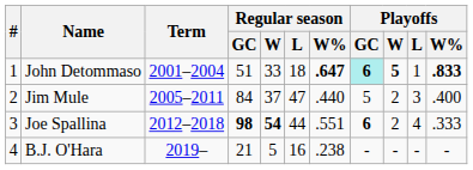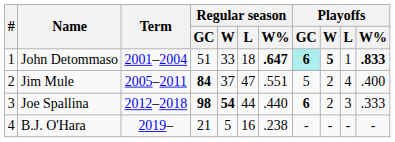 <table class="wikitable">
 <tr>
 <th rowspan="2">#</th>
 <th rowspan="2">Name</th>
 <th rowspan="2">Term</th>
 <th colspan="4">Regular season</th>
 <th colspan="4">Playoffs</th>
 </tr>
 <tr>
 <th>GC</th>
 <th>W</th>
 <th>L</th>
 <th>W%</th>
 <th>GC</th>
 <th>W</th>
 <th>L</th>
 <th>W%</th>
 </tr>
 <tr>
 <td align=center>1</td>
 <td>John Detommaso</td>
 <td align=center><a href='#'>2001</a>–<a href='#'>2004</a></td>
 <td align=center>51</td>
 <td align=center>33</td>
 <td align=center>18</td>
 <td align=center><strong>.647</strong></td>
 <td align=center style="background: paleturquoise;"><strong>6</strong></td>
 <td align=center><strong>5</strong></td>
 <td align=center>1</td>
 <td align=center><strong>.833</strong></td>
 </tr>
 <tr>
 <td align=center>2</td>
 <td>Jim Mule</td>
 <td align=center><a href='#'>2005</a>–<a href='#'>2011</a></td>
-<td align=center>84</td>
+<td align=center><strong>84</strong></td>
 <td align=center>37</td>
 <td align=center>47</td>
-<td align=center>.440</td>
+<td align=center>.551</td>
 <td align=center>5</td>
 <td align=center>2</td>
-<td align=center>3</td>
+<td align=center>4</td>
 <td align=center>.400</td>
 </tr>
 <tr>
 <td align=center>3</td>
 <td>Joe Spallina</td>
 <td align=center><a href='#'>2012</a>–<a href='#'>2018</a></td>
 <td align=center><strong>98 </strong></td>
 <td align=center><strong>54</strong></td>
 <td align=center>44</td>
-<td align=center>.551</td>
+<td align=center>.440</td>
 <td align=center><strong>6</strong></td>
 <td align=center>2</td>
-<td align=center>4</td>
+<td align=center>3</td>
 <td align=center>.333</td>
 </tr>
 <tr>
 <td align=center>4</td>
 <td>B.J. O'Hara</td>
 <td align=center><a href='#'>2019</a>–</td>
 <td align=center>21</td>
 <td align=center>5</td>
 <td align=center>16</td>
 <td align=center>.238</td>
 <td align=center>-</td>
 <td align=center>-</td>
 <td align=center>-</td>
 <td align=center>-</td>
 </tr>
 </table>
